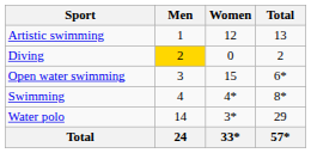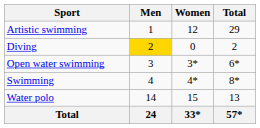 <table class="wikitable sortable" style="text-align:center;">
 <tr>
 <th width=180>Sport</th>
 <th width=55>Men</th>
 <th width=55>Women</th>
 <th width=55>Total</th>
 </tr>
 <tr>
 <td align=left><a href='#'>Artistic swimming</a></td>
 <td>1</td>
 <td>12</td>
-<td>13</td>
+<td>29</td>
 </tr>
 <tr>
 <td align=left><a href='#'>Diving</a></td>
 <td style="background: gold;">2</td>
 <td>0</td>
 <td>2</td>
 </tr>
 <tr>
 <td align=left><a href='#'>Open water swimming</a></td>
 <td>3</td>
-<td>15</td>
+<td>3*</td>
 <td>6*</td>
 </tr>
 <tr>
 <td align=left><a href='#'>Swimming</a></td>
 <td>4</td>
 <td>4*</td>
 <td>8*</td>
 </tr>
 <tr>
 <td align=left><a href='#'>Water polo</a></td>
 <td>14</td>
-<td>3*</td>
-<td>29</td>
+<td>15</td>
+<td>13</td>
 </tr>
 <tr>
 <th>Total</th>
 <th>24</th>
 <th>33*</th>
 <th>57*</th>
 </tr>
 </table>
